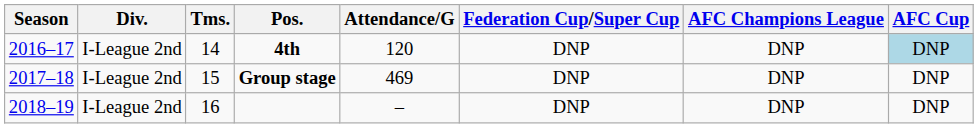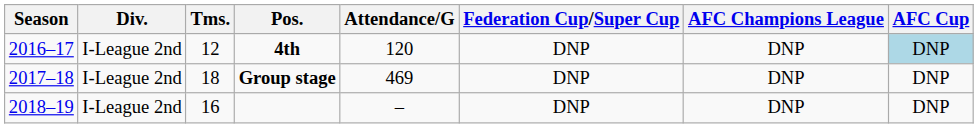 <table class="wikitable" style="text-align:center">
 <tr>
 <th>Season</th>
 <th>Div.</th>
 <th>Tms.</th>
 <th>Pos.</th>
 <th>Attendance/G</th>
 <th><a href='#'>Federation Cup</a><strong>/</strong><a href='#'>Super Cup</a></th>
 <th colspan=1><a href='#'>AFC Champions League</a></th>
 <th colspan=1><a href='#'>AFC Cup</a></th>
 </tr>
 <tr>
 <td align=center><a href='#'>2016–17</a></td>
 <td align=center>I-League 2nd</td>
-<td align=center>14</td>
+<td align=center>12</td>
 <td align=center><strong>4th</strong></td>
 <td align=center>120</td>
 <td align=center>DNP</td>
 <td align=center>DNP</td>
 <td align=center style="background: lightblue;">DNP</td>
 </tr>
 <tr>
 <td align=center><a href='#'>2017–18</a></td>
 <td align=center>I-League 2nd</td>
-<td align=center>15</td>
+<td align=center>18</td>
 <td align=center><strong>Group stage</strong></td>
 <td align=center>469</td>
 <td align=center>DNP</td>
 <td align=center>DNP</td>
 <td align=center>DNP</td>
 </tr>
 <tr>
 <td align=center><a href='#'>2018–19</a></td>
 <td align=center>I-League 2nd</td>
 <td align=center>16</td>
 <td align=center><strong> </strong></td>
 <td align=center>–</td>
 <td align=center>DNP</td>
 <td align=center>DNP</td>
 <td align=center>DNP</td>
 </tr>
 </table>
